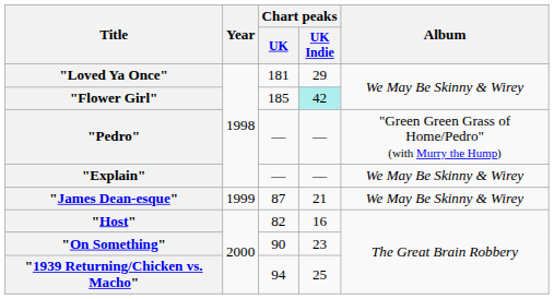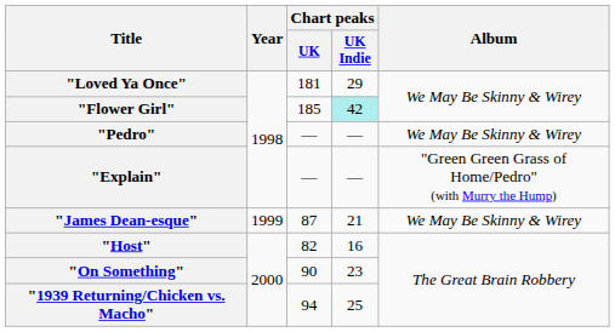 <table class="wikitable plainrowheaders" style="text-align:center;">
 <tr>
 <th scope="col" rowspan="2" style="width:17em;">Title</th>
 <th scope="col" rowspan="2">Year</th>
 <th scope="col" colspan="2">Chart peaks</th>
 <th scope="col" rowspan="2" style="width:17em;">Album</th>
 </tr>
 <tr>
 <th scope="col" style="width:3em;font-size:90%;"><a href='#'>UK</a><br></th>
 <th scope="col" style="width:3em;font-size:90%;"><a href='#'>UK<br>Indie</a><br></th>
 </tr>
 <tr>
 <th scope="row">"Loved Ya Once"</th>
 <td rowspan="4">1998</td>
 <td>181</td>
 <td>29</td>
 <td rowspan="2"><em>We May Be Skinny & Wirey</em></td>
 </tr>
 <tr>
 <th scope="row">"Flower Girl"</th>
 <td>185</td>
 <td style="background: paleturquoise;">42</td>
 </tr>
 <tr>
 <th scope="row">"Pedro"</th>
 <td>—</td>
 <td>—</td>
-<td>"Green Green Grass of Home/Pedro"<br><small>(with <a href='#'>Murry the Hump</a>)</small></td>
+<td><em>We May Be Skinny & Wirey</em></td>
 </tr>
 <tr>
 <th scope="row">"Explain"</th>
 <td>—</td>
 <td>—</td>
-<td><em>We May Be Skinny & Wirey</em></td>
+<td>"Green Green Grass of Home/Pedro"<br><small>(with <a href='#'>Murry the Hump</a>)</small></td>
 </tr>
 <tr>
 <th scope="row">"<a href='#'>James Dean-esque</a>"</th>
 <td>1999</td>
 <td>87</td>
 <td>21</td>
 <td><em>We May Be Skinny & Wirey</em></td>
 </tr>
 <tr>
 <th scope="row">"<a href='#'>Host</a>"</th>
 <td rowspan="3">2000</td>
 <td>82</td>
 <td>16</td>
 <td rowspan="3"><em>The Great Brain Robbery</em></td>
 </tr>
 <tr>
 <th scope="row">"<a href='#'>On Something</a>"</th>
 <td>90</td>
 <td>23</td>
 </tr>
 <tr>
 <th scope="row">"<a href='#'>1939 Returning/Chicken vs. Macho</a>"</th>
 <td>94</td>
 <td>25</td>
 </tr>
 </table>
